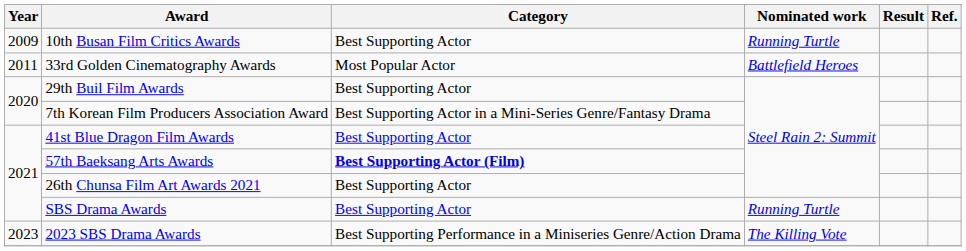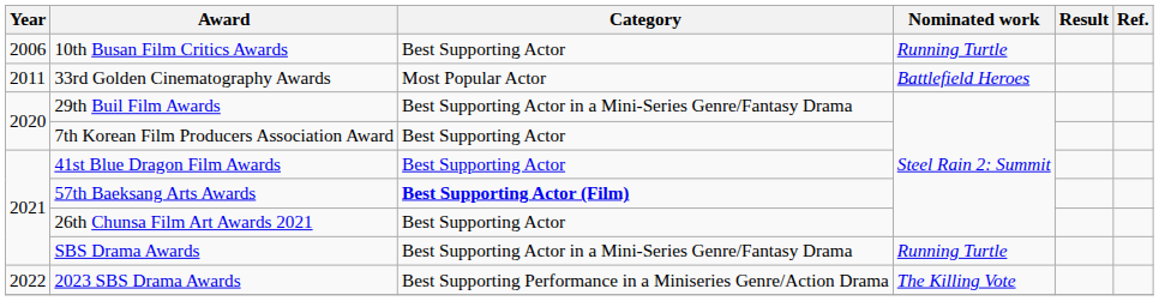 <table class="wikitable sortable">
 <tr>
 <th>Year</th>
 <th>Award</th>
 <th>Category</th>
 <th>Nominated work</th>
 <th>Result</th>
 <th>Ref.</th>
 </tr>
 <tr>
-<td>2009</td>
+<td>2006</td>
 <td>10th <a href='#'>Busan Film Critics Awards</a></td>
 <td>Best Supporting Actor</td>
 <td><em><a href='#'>Running Turtle</a></em></td>
 <td></td>
 <td></td>
 </tr>
 <tr>
 <td>2011</td>
 <td>33rd Golden Cinematography Awards</td>
 <td>Most Popular Actor</td>
 <td><em><a href='#'>Battlefield Heroes</a></em></td>
 <td></td>
 <td></td>
 </tr>
 <tr>
 <td rowspan=2>2020</td>
 <td>29th <a href='#'>Buil Film Awards</a></td>
-<td>Best Supporting Actor</td>
+<td>Best Supporting Actor in a Mini-Series Genre/Fantasy Drama</td>
 <td rowspan=5><em><a href='#'>Steel Rain 2: Summit</a></em></td>
 <td></td>
 <td></td>
 </tr>
 <tr>
 <td>7th Korean Film Producers Association Award</td>
-<td>Best Supporting Actor in a Mini-Series Genre/Fantasy Drama</td>
+<td>Best Supporting Actor</td>
 <td></td>
 <td></td>
 </tr>
 <tr>
 <td rowspan=4>2021</td>
 <td><a href='#'>41st Blue Dragon Film Awards</a></td>
 <td><a href='#'>Best Supporting Actor</a></td>
 <td></td>
 <td></td>
 </tr>
 <tr>
 <td><a href='#'>57th Baeksang Arts Awards</a></td>
 <td><strong><a href='#'>Best Supporting Actor (Film)</a></strong></td>
 <td></td>
 <td></td>
 </tr>
 <tr>
 <td>26th <a href='#'>Chunsa Film Art Awards 2021</a></td>
 <td>Best Supporting Actor</td>
 <td></td>
 <td></td>
 </tr>
 <tr>
 <td rowspan="1"><a href='#'>SBS Drama Awards</a></td>
-<td><a href='#'>Best Supporting Actor</a></td>
+<td>Best Supporting Actor in a Mini-Series Genre/Fantasy Drama</td>
 <td><em><a href='#'>Running Turtle</a></em></td>
 <td></td>
 <td></td>
 </tr>
 <tr>
-<td>2023</td>
+<td>2022</td>
 <td><a href='#'>2023 SBS Drama Awards</a></td>
 <td>Best Supporting Performance in a Miniseries Genre/Action Drama</td>
 <td><em><a href='#'>The Killing Vote</a></em></td>
 <td></td>
 <td></td>
 </tr>
 <tr>
 </tr>
 </table>
